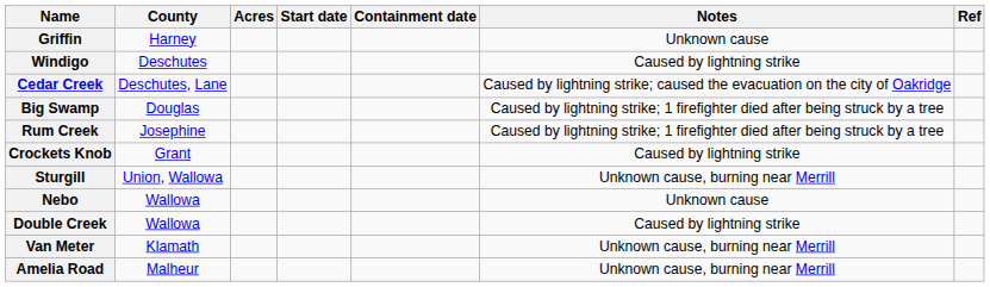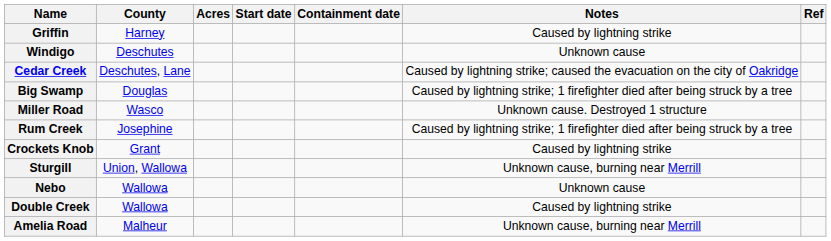 <table class="wikitable sortable plainrowheaders" style="text-align:center;">
 <tr>
 <th>Name</th>
 <th>County</th>
 <th>Acres</th>
 <th>Start date</th>
 <th>Containment date</th>
 <th>Notes</th>
 <th class="unsortable">Ref</th>
 </tr>
 <tr>
 <th scope="row">Griffin</th>
 <td><a href='#'>Harney</a></td>
 <td></td>
 <td></td>
 <td></td>
-<td>Unknown cause</td>
+<td>Caused by lightning strike</td>
 <td></td>
 </tr>
 <tr>
 <th scope="row">Windigo</th>
 <td><a href='#'>Deschutes</a></td>
 <td></td>
 <td></td>
 <td></td>
-<td>Caused by lightning strike</td>
+<td>Unknown cause</td>
 <td></td>
 </tr>
 <tr>
 <th scope="row"><a href='#'>Cedar Creek</a></th>
 <td><a href='#'>Deschutes</a>, <a href='#'>Lane</a></td>
 <td></td>
 <td></td>
 <td></td>
 <td>Caused by lightning strike; caused the evacuation on the city of <a href='#'>Oakridge</a></td>
 <td></td>
 </tr>
 <tr>
 <th scope="row">Big Swamp</th>
 <td><a href='#'>Douglas</a></td>
 <td></td>
 <td></td>
 <td></td>
 <td>Caused by lightning strike; 1 firefighter died after being struck by a tree</td>
+<td></td>
+</tr>
+<tr>
+<th scope="row">Miller Road</th>
+<td><a href='#'>Wasco</a></td>
+<td></td>
+<td></td>
+<td></td>
+<td>Unknown cause. Destroyed 1 structure</td>
 <td></td>
 </tr>
 <tr>
 <th scope="row">Rum Creek</th>
 <td><a href='#'>Josephine</a></td>
 <td></td>
 <td></td>
 <td></td>
 <td>Caused by lightning strike; 1 firefighter died after being struck by a tree</td>
 <td></td>
 </tr>
 <tr>
 <th scope="row">Crockets Knob</th>
 <td><a href='#'>Grant</a></td>
 <td></td>
 <td></td>
 <td></td>
 <td>Caused by lightning strike</td>
 <td></td>
 </tr>
 <tr>
 <th scope="row">Sturgill</th>
 <td><a href='#'>Union</a>, <a href='#'>Wallowa</a></td>
 <td></td>
 <td></td>
 <td></td>
 <td>Unknown cause, burning near <a href='#'>Merrill</a></td>
 <td></td>
 </tr>
 <tr>
 <th scope="row">Nebo</th>
 <td><a href='#'>Wallowa</a></td>
 <td></td>
 <td></td>
 <td></td>
 <td>Unknown cause</td>
 <td></td>
 </tr>
 <tr>
 <th scope="row">Double Creek</th>
 <td><a href='#'>Wallowa</a></td>
 <td></td>
 <td></td>
 <td></td>
 <td>Caused by lightning strike</td>
 <td></td>
 </tr>
 <tr>
-<th scope="row">Van Meter</th>
-<td><a href='#'>Klamath</a></td>
-<td></td>
-<td></td>
-<td></td>
-<td>Unknown cause, burning near <a href='#'>Merrill</a></td>
-<td></td>
-</tr>
-<tr>
 <th scope="row">Amelia Road</th>
 <td><a href='#'>Malheur</a></td>
 <td></td>
 <td></td>
 <td></td>
 <td>Unknown cause, burning near <a href='#'>Merrill</a></td>
 <td></td>
 </tr>
 </table>
